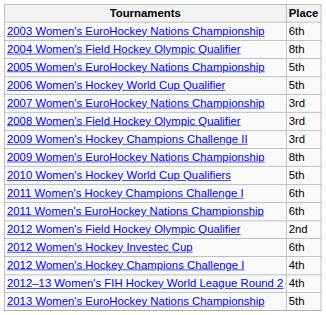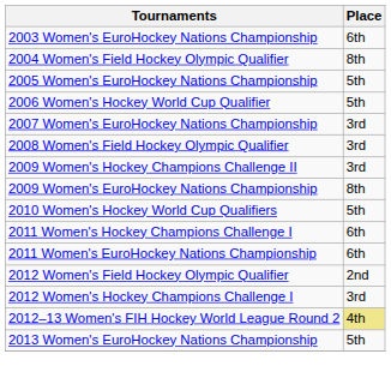 <table class="wikitable collapsible">
 <tr>
 <th>Tournaments</th>
 <th>Place</th>
 </tr>
 <tr>
 <td><a href='#'>2003 Women's EuroHockey Nations Championship</a></td>
 <td>6th</td>
 </tr>
 <tr>
 <td><a href='#'>2004 Women's Field Hockey Olympic Qualifier</a></td>
 <td>8th</td>
 </tr>
 <tr>
 <td><a href='#'>2005 Women's EuroHockey Nations Championship</a></td>
 <td>5th</td>
 </tr>
 <tr>
 <td><a href='#'>2006 Women's Hockey World Cup Qualifier</a></td>
 <td>5th</td>
 </tr>
 <tr>
 <td><a href='#'>2007 Women's EuroHockey Nations Championship</a></td>
 <td>3rd</td>
 </tr>
 <tr>
 <td><a href='#'>2008 Women's Field Hockey Olympic Qualifier</a></td>
 <td>3rd</td>
 </tr>
 <tr>
 <td><a href='#'>2009 Women's Hockey Champions Challenge II</a></td>
 <td>3rd</td>
 </tr>
 <tr>
 <td><a href='#'>2009 Women's EuroHockey Nations Championship</a></td>
 <td>8th</td>
 </tr>
 <tr>
 <td><a href='#'>2010 Women's Hockey World Cup Qualifiers</a></td>
 <td>5th</td>
 </tr>
 <tr>
 <td><a href='#'>2011 Women's Hockey Champions Challenge I</a></td>
 <td>6th</td>
 </tr>
 <tr>
 <td><a href='#'>2011 Women's EuroHockey Nations Championship</a></td>
 <td>6th</td>
 </tr>
 <tr>
 <td><a href='#'>2012 Women's Field Hockey Olympic Qualifier</a></td>
 <td>2nd</td>
 </tr>
 <tr>
-<td><a href='#'>2012 Women's Hockey Investec Cup</a></td>
-<td>6th</td>
-</tr>
-<tr>
 <td><a href='#'>2012 Women's Hockey Champions Challenge I</a></td>
-<td>4th</td>
+<td>3rd</td>
 </tr>
 <tr>
 <td><a href='#'>2012–13 Women's FIH Hockey World League Round 2</a></td>
-<td>4th</td>
+<td style="background: khaki;">4th</td>
 </tr>
 <tr>
 <td><a href='#'>2013 Women's EuroHockey Nations Championship</a></td>
 <td>5th</td>
 </tr>
 <tr>
 </tr>
 </table>
